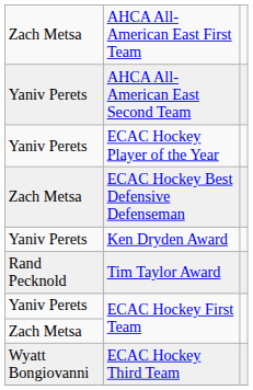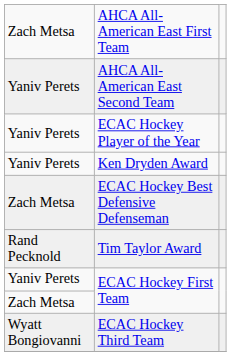 <table class="wikitable" width=40%>
 <tr>
 <td>Zach Metsa</td>
 <td rowspan=1><a href='#'>AHCA All-American East First Team</a></td>
 <td rowspan=1></td>
 </tr>
 <tr bgcolor=f0f0f0>
 <td>Yaniv Perets</td>
 <td rowspan=1><a href='#'>AHCA All-American East Second Team</a></td>
 <td rowspan=1></td>
 </tr>
 <tr>
 <td>Yaniv Perets</td>
 <td><a href='#'>ECAC Hockey Player of the Year</a></td>
 <td></td>
 </tr>
+<tr>
+<td>Yaniv Perets</td>
+<td><a href='#'>Ken Dryden Award</a></td>
+<td></td>
+</tr>
 <tr bgcolor=f0f0f0>
 <td>Zach Metsa</td>
 <td><a href='#'>ECAC Hockey Best Defensive Defenseman</a></td>
-<td></td>
-</tr>
-<tr>
-<td>Yaniv Perets</td>
-<td><a href='#'>Ken Dryden Award</a></td>
 <td></td>
 </tr>
 <tr bgcolor=f0f0f0>
 <td>Rand Pecknold</td>
 <td><a href='#'>Tim Taylor Award</a></td>
 <td></td>
 </tr>
 <tr>
 <td>Yaniv Perets</td>
 <td rowspan=2><a href='#'>ECAC Hockey First Team</a></td>
 <td rowspan=2></td>
 </tr>
 <tr>
 <td>Zach Metsa</td>
 </tr>
 <tr bgcolor=f0f0f0>
 <td>Wyatt Bongiovanni</td>
 <td rowspan=1><a href='#'>ECAC Hockey Third Team</a></td>
 <td rowspan=1></td>
 </tr>
 <tr>
 </tr>
 </table>
